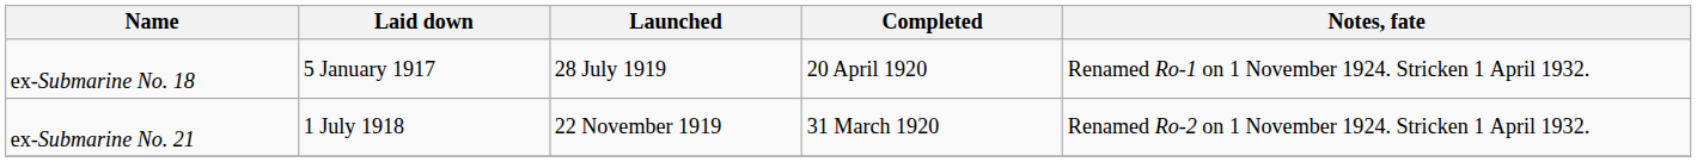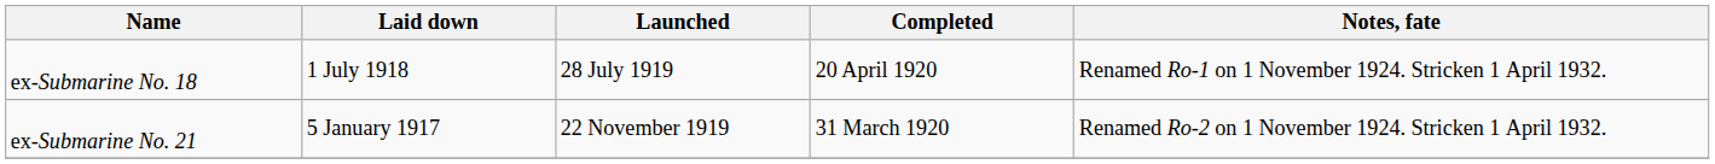 <table class="wikitable">
 <tr>
 <th width="7%">Name</th>
 <th width="6%">Laid down</th>
 <th width="6%">Launched</th>
 <th width="6%">Completed</th>
 <th width="15%">Notes, fate</th>
 </tr>
 <tr>
 <td><br>ex-<em>Submarine No. 18</em></td>
-<td>5 January 1917</td>
+<td>1 July 1918</td>
 <td>28 July 1919</td>
 <td>20 April 1920</td>
 <td>Renamed <em>Ro-1</em> on 1 November 1924. Stricken 1 April 1932.</td>
 </tr>
 <tr>
 <td><br>ex-<em>Submarine No. 21</em></td>
-<td>1 July 1918</td>
+<td>5 January 1917</td>
 <td>22 November 1919</td>
 <td>31 March 1920</td>
 <td>Renamed <em>Ro-2</em> on 1 November 1924. Stricken 1 April 1932.</td>
 </tr>
 <tr>
 </tr>
 </table>
